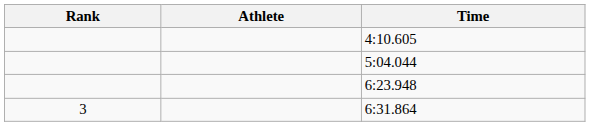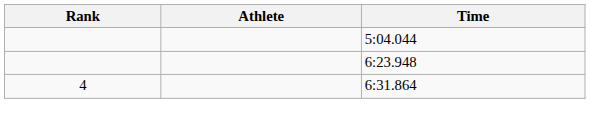 <table class="wikitable" width=50%>
 <tr>
 <th>Rank</th>
 <th>Athlete</th>
 <th>Time</th>
-</tr>
-<tr>
-<td style="text-align:center;"></td>
-<td></td>
-<td>4:10.605</td>
 </tr>
 <tr>
 <td style="text-align:center;"></td>
 <td></td>
 <td>5:04.044</td>
 </tr>
 <tr>
 <td style="text-align:center;"></td>
 <td></td>
 <td>6:23.948</td>
 </tr>
 <tr>
-<td style="text-align:center;">3</td>
+<td style="text-align:center;">4</td>
 <td></td>
 <td>6:31.864</td>
 </tr>
 </table>
